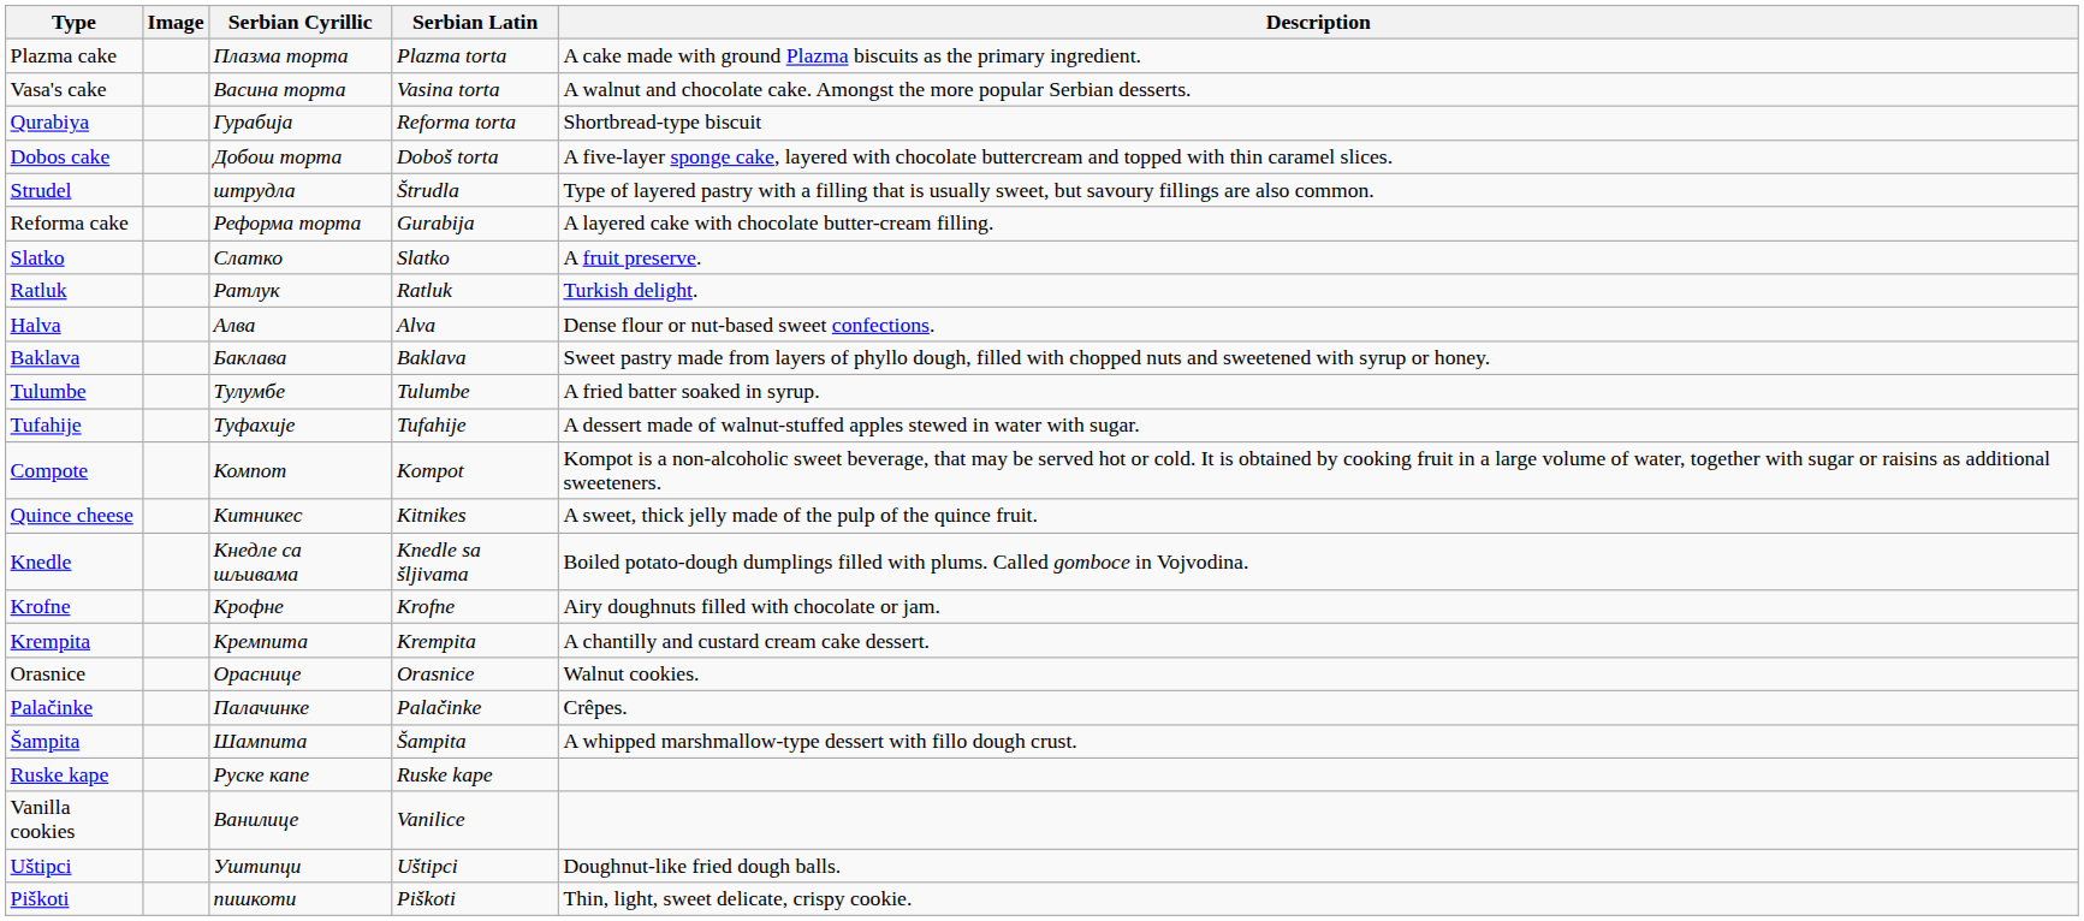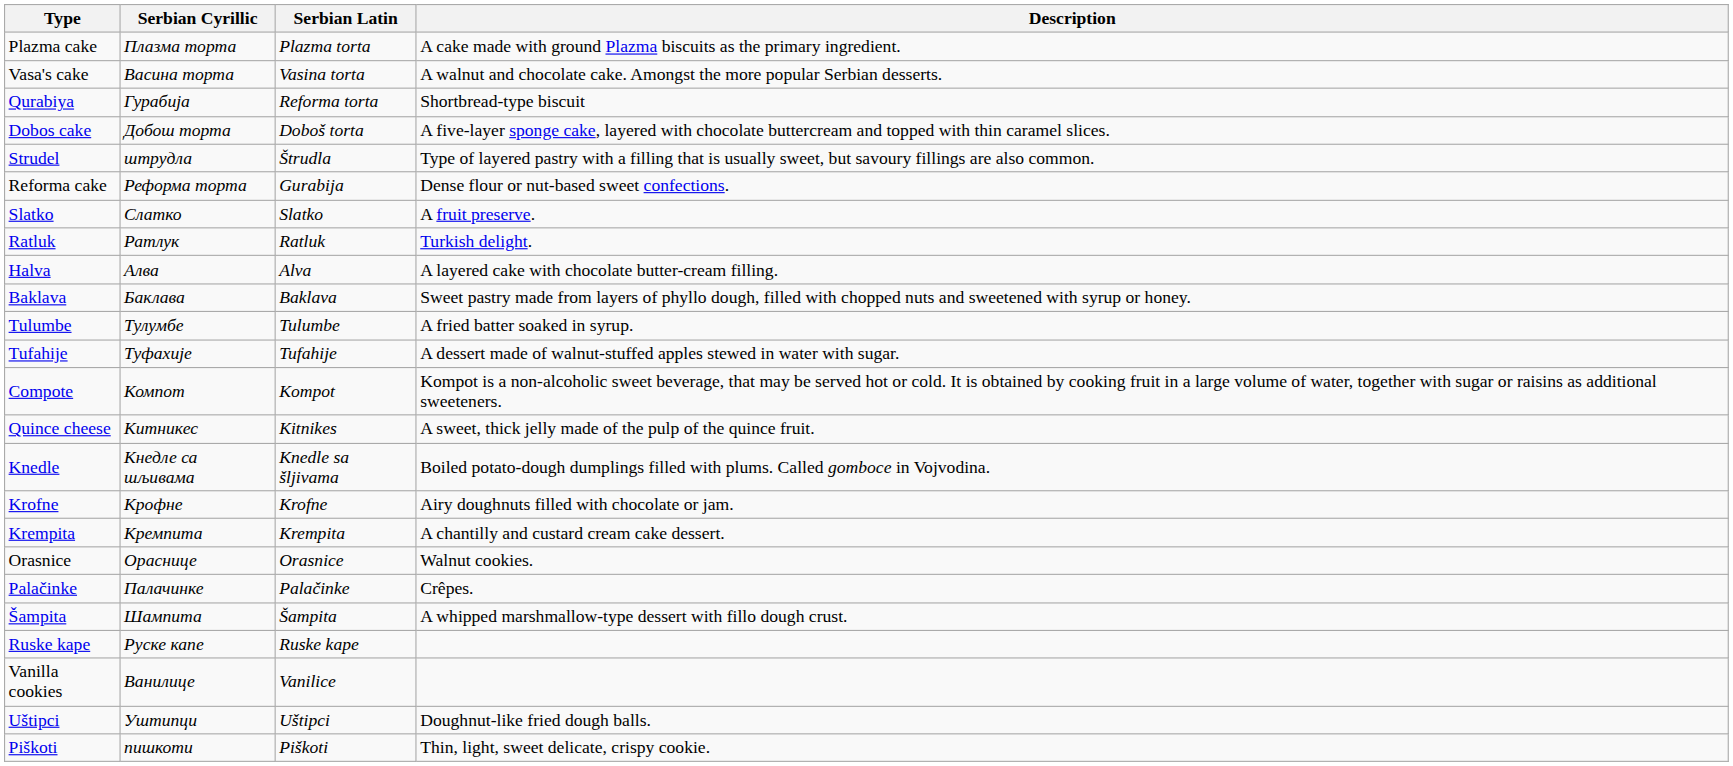 <table class="wikitable">
 <tr>
 <th>Type</th>
-<th>Image</th>
 <th>Serbian Cyrillic</th>
 <th>Serbian Latin</th>
 <th>Description</th>
 </tr>
 <tr>
 <td>Plazma cake</td>
-<td></td>
 <td><em>Плазма торта</em></td>
 <td><em>Plazma torta</em></td>
 <td>A cake made with ground <a href='#'>Plazma</a> biscuits as the primary ingredient.</td>
 </tr>
 <tr>
 <td>Vasa's cake</td>
-<td></td>
 <td><em>Васина торта</em></td>
 <td><em>Vasina torta</em></td>
 <td>A walnut and chocolate cake. Amongst the more popular Serbian desserts.</td>
 </tr>
 <tr>
 <td><a href='#'>Qurabiya</a></td>
-<td></td>
 <td><em>Гурабија</em></td>
 <td><em>Reforma torta</em></td>
 <td>Shortbread-type biscuit</td>
 </tr>
 <tr>
 <td><a href='#'>Dobos cake</a></td>
-<td></td>
 <td><em>Добош торта</em></td>
 <td><em>Doboš torta</em></td>
 <td>A five-layer <a href='#'>sponge cake</a>, layered with chocolate buttercream and topped with thin caramel slices.</td>
 </tr>
 <tr>
 <td><a href='#'>Strudel</a></td>
-<td></td>
 <td><em>штрудла</em></td>
 <td><em>Štrudla</em></td>
 <td>Type of layered pastry with a filling that is usually sweet, but savoury fillings are also common.</td>
 </tr>
 <tr>
 <td>Reforma cake</td>
-<td></td>
 <td><em>Реформа торта</em></td>
 <td><em>Gurabija</em></td>
-<td>A layered cake with chocolate butter-cream filling.</td>
+<td>Dense flour or nut-based sweet <a href='#'>confections</a>.</td>
 </tr>
 <tr>
 <td><a href='#'>Slatko</a></td>
-<td></td>
 <td><em>Слатко</em></td>
 <td><em>Slatko</em></td>
 <td>A <a href='#'>fruit preserve</a>.</td>
 </tr>
 <tr>
 <td><a href='#'>Ratluk</a></td>
-<td></td>
 <td><em>Ратлук</em></td>
 <td><em>Ratluk</em></td>
 <td><a href='#'>Turkish delight</a>.</td>
 </tr>
 <tr>
 <td><a href='#'>Halva</a></td>
-<td></td>
 <td><em>Алва</em></td>
 <td><em>Alva</em></td>
-<td>Dense flour or nut-based sweet <a href='#'>confections</a>.</td>
+<td>A layered cake with chocolate butter-cream filling.</td>
 </tr>
 <tr>
 <td><a href='#'>Baklava</a></td>
-<td></td>
 <td><em>Баклава</em></td>
 <td><em>Baklava</em></td>
 <td>Sweet pastry made from layers of phyllo dough, filled with chopped nuts and sweetened with syrup or honey.</td>
 </tr>
 <tr>
 <td><a href='#'>Tulumbe</a></td>
-<td></td>
 <td><em>Тулумбе</em></td>
 <td><em>Tulumbe</em></td>
 <td>A fried batter soaked in syrup.</td>
 </tr>
 <tr>
 <td><a href='#'>Tufahije</a></td>
-<td></td>
 <td><em>Туфахије</em></td>
 <td><em>Tufahije</em></td>
 <td>A dessert made of walnut-stuffed apples stewed in water with sugar.</td>
 </tr>
 <tr>
 <td><a href='#'>Compote</a></td>
-<td></td>
 <td><em>Компот</em></td>
 <td><em>Kompot</em></td>
 <td>Kompot is a non-alcoholic sweet beverage, that may be served hot or cold. It is obtained by cooking fruit in a large volume of water, together with sugar or raisins as additional sweeteners.</td>
 </tr>
 <tr>
 <td><a href='#'>Quince cheese</a></td>
-<td></td>
 <td><em>Китникес</em></td>
 <td><em>Kitnikes</em></td>
 <td>A sweet, thick jelly made of the pulp of the quince fruit.</td>
 </tr>
 <tr>
 <td><a href='#'>Knedle</a></td>
-<td></td>
 <td><em>Кнедле са шљивама</em></td>
 <td><em>Knedle sa šljivama</em></td>
 <td>Boiled potato-dough dumplings filled with plums. Called <em>gomboce</em> in Vojvodina.</td>
 </tr>
 <tr>
 <td><a href='#'>Krofne</a></td>
-<td></td>
 <td><em>Крофне</em></td>
 <td><em>Krofne</em></td>
 <td>Airy doughnuts filled with chocolate or jam.</td>
 </tr>
 <tr>
 <td><a href='#'>Krempita</a></td>
-<td></td>
 <td><em>Кремпита</em></td>
 <td><em>Krempita</em></td>
 <td>A chantilly and custard cream cake dessert.</td>
 </tr>
 <tr>
 <td>Orasnice</td>
-<td></td>
 <td><em>Ораснице</em></td>
 <td><em>Orasnice</em></td>
 <td>Walnut cookies.</td>
 </tr>
 <tr>
 <td><a href='#'>Palačinke</a></td>
-<td></td>
 <td><em>Палачинке</em></td>
 <td><em>Palačinke</em></td>
 <td>Crêpes.</td>
 </tr>
 <tr>
 <td><a href='#'>Šampita</a></td>
-<td></td>
 <td><em>Шампита</em></td>
 <td><em>Šampita</em></td>
 <td>A whipped marshmallow-type dessert with fillo dough crust.</td>
 </tr>
 <tr>
 <td><a href='#'>Ruske kape</a></td>
-<td></td>
 <td><em>Руске капе</em></td>
 <td><em>Ruske kape</em></td>
 <td></td>
 </tr>
 <tr>
 <td>Vanilla cookies</td>
-<td></td>
 <td><em>Ванилице</em></td>
 <td><em>Vanilice</em></td>
 <td></td>
 </tr>
 <tr>
 <td><a href='#'>Uštipci</a></td>
-<td></td>
 <td><em>Уштипци</em></td>
 <td><em>Uštipci</em></td>
 <td>Doughnut-like fried dough balls.</td>
 </tr>
 <tr>
 <td><a href='#'>Piškoti</a></td>
-<td></td>
 <td><em>пишкоти</em></td>
 <td><em>Piškoti</em></td>
 <td>Thin, light, sweet delicate, crispy cookie.</td>
 </tr>
 </table>
